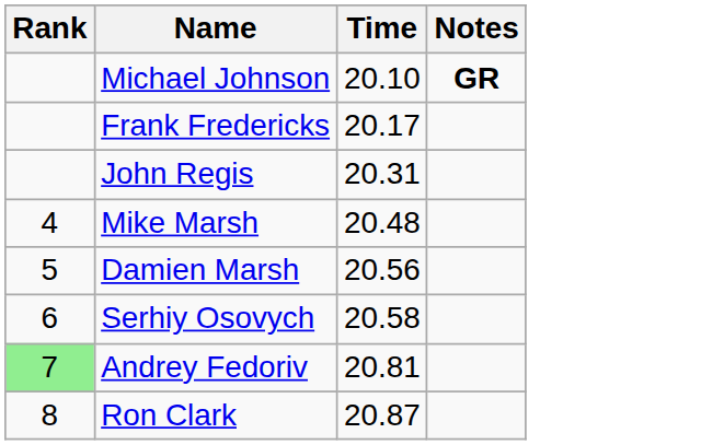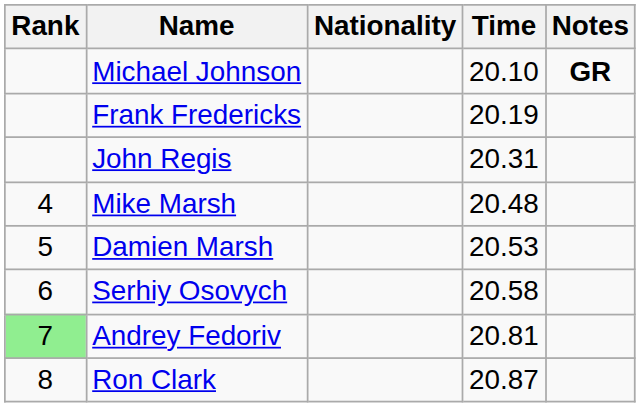 <table class="wikitable sortable" style="text-align:center">
 <tr>
 <th>Rank</th>
 <th>Name</th>
+<th>Nationality</th>
 <th>Time</th>
 <th>Notes</th>
 </tr>
 <tr>
 <td></td>
 <td align=left><a href='#'>Michael Johnson</a></td>
+<td align=left></td>
 <td>20.10</td>
 <td><strong>GR</strong></td>
 </tr>
 <tr>
 <td></td>
 <td align=left><a href='#'>Frank Fredericks</a></td>
-<td>20.17</td>
+<td align=left></td>
+<td>20.19</td>
 <td></td>
 </tr>
 <tr>
 <td></td>
 <td align=left><a href='#'>John Regis</a></td>
+<td align=left></td>
 <td>20.31</td>
 <td></td>
 </tr>
 <tr>
 <td>4</td>
 <td align=left><a href='#'>Mike Marsh</a></td>
+<td align=left></td>
 <td>20.48</td>
 <td></td>
 </tr>
 <tr>
 <td>5</td>
 <td align=left><a href='#'>Damien Marsh</a></td>
-<td>20.56</td>
+<td align=left></td>
+<td>20.53</td>
 <td></td>
 </tr>
 <tr>
 <td>6</td>
 <td align=left><a href='#'>Serhiy Osovych</a></td>
+<td align=left></td>
 <td>20.58</td>
 <td></td>
 </tr>
 <tr>
 <td style="background: lightgreen;">7</td>
 <td align=left><a href='#'>Andrey Fedoriv</a></td>
+<td align=left></td>
 <td>20.81</td>
 <td></td>
 </tr>
 <tr>
 <td>8</td>
 <td align=left><a href='#'>Ron Clark</a></td>
+<td align=left></td>
 <td>20.87</td>
 <td></td>
 </tr>
 </table>
